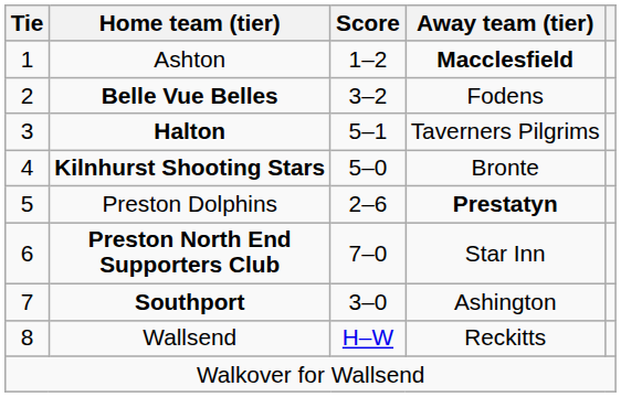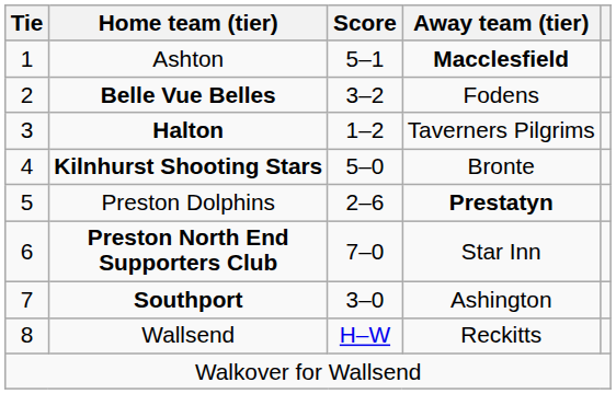 <table class="wikitable" style="text-align:center; font-size:85%">
 <tr>
 <th>Tie</th>
 <th>Home team (tier)</th>
 <th>Score</th>
 <th>Away team (tier)</th>
 <th></th>
 </tr>
 <tr>
 <td align="center">1</td>
 <td>Ashton</td>
-<td align="center">1–2</td>
+<td align="center">5–1</td>
 <td><strong>Macclesfield</strong></td>
 <td></td>
 </tr>
 <tr>
 <td align="center">2</td>
 <td><strong>Belle Vue Belles</strong></td>
 <td align="center">3–2</td>
 <td>Fodens</td>
 <td></td>
 </tr>
 <tr>
 <td align="center">3</td>
 <td><strong>Halton</strong></td>
-<td align="center">5–1</td>
+<td align="center">1–2</td>
 <td>Taverners Pilgrims</td>
 <td></td>
 </tr>
 <tr>
 <td align="center">4</td>
 <td><strong>Kilnhurst Shooting Stars</strong></td>
 <td align="center">5–0</td>
 <td>Bronte</td>
 <td></td>
 </tr>
 <tr>
 <td align="center">5</td>
 <td>Preston Dolphins</td>
 <td align="center">2–6</td>
 <td><strong>Prestatyn</strong></td>
 <td></td>
 </tr>
 <tr>
 <td align="center">6</td>
 <td><strong>Preston North End</strong><br><strong>Supporters Club</strong></td>
 <td align="center">7–0</td>
 <td>Star Inn</td>
 <td></td>
 </tr>
 <tr>
 <td align="center">7</td>
 <td><strong>Southport</strong></td>
 <td align="center">3–0</td>
 <td>Ashington</td>
 <td></td>
 </tr>
 <tr>
 <td align="center">8</td>
 <td>Wallsend</td>
 <td align="center"><a href='#'>H–W</a></td>
 <td>Reckitts</td>
 <td></td>
 </tr>
 <tr>
 <td colspan="5" align="center">Walkover for Wallsend</td>
 </tr>
 </table>
